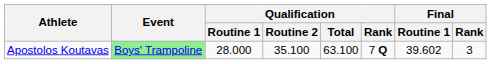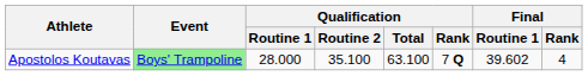 <table class="wikitable" border="1" style="font-size:90%">
 <tr>
 <th rowspan=2>Athlete</th>
 <th rowspan=2>Event</th>
 <th colspan=4>Qualification</th>
 <th colspan=2>Final</th>
 </tr>
 <tr>
 <th>Routine 1</th>
 <th>Routine 2</th>
 <th>Total</th>
 <th>Rank</th>
 <th>Routine 1</th>
 <th>Rank</th>
 </tr>
 <tr>
 <td><a href='#'>Apostolos Koutavas</a></td>
 <td style="background: lightgreen;"><a href='#'>Boys' Trampoline</a></td>
 <td align=center>28.000</td>
 <td align=center>35.100</td>
 <td align=center>63.100</td>
 <td align=center>7 <strong>Q</strong></td>
 <td align=center>39.602</td>
-<td align=center>3</td>
+<td align=center>4</td>
 </tr>
 </table>
